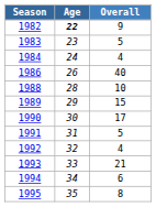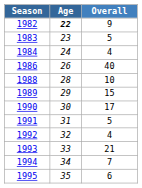 <table class="wikitable" style="font-size:95%; text-align:center; border:grey solid 1px; border-collapse:collapse; background:#ffffff;">
 <tr>
 <th style="background-color:#369; color:white; width:60px;"> Season </th>
 <th style="background-color:#369; color:white; width:40px;"> Age </th>
 <th style="background-color:#4180be; color:white; width:75px;">Overall</th>
 </tr>
 <tr>
 <td><a href='#'>1982</a></td>
 <td><strong><em>22</em></strong></td>
 <td>9</td>
 </tr>
 <tr>
 <td><a href='#'>1983</a></td>
 <td><em>23</em></td>
 <td>5</td>
 </tr>
 <tr>
 <td><a href='#'>1984</a></td>
 <td><em>24</em></td>
 <td>4</td>
 </tr>
 <tr>
 <td><a href='#'>1986</a></td>
 <td><em>26</em></td>
 <td>40</td>
 </tr>
 <tr>
 <td><a href='#'>1988</a></td>
 <td><em>28</em></td>
 <td>10</td>
 </tr>
 <tr>
 <td><a href='#'>1989</a></td>
 <td><em>29</em></td>
 <td>15</td>
 </tr>
 <tr>
 <td><a href='#'>1990</a></td>
 <td><em>30</em></td>
 <td>17</td>
 </tr>
 <tr>
 <td><a href='#'>1991</a></td>
 <td><em>31</em></td>
 <td>5</td>
 </tr>
 <tr>
 <td><a href='#'>1992</a></td>
 <td><em>32</em></td>
 <td>4</td>
 </tr>
 <tr>
 <td><a href='#'>1993</a></td>
 <td><em>33</em></td>
 <td>21</td>
 </tr>
 <tr>
 <td><a href='#'>1994</a></td>
 <td><em>34</em></td>
-<td>6</td>
+<td>7</td>
 </tr>
 <tr>
 <td><a href='#'>1995</a></td>
 <td><em>35</em></td>
-<td>8</td>
+<td>6</td>
 </tr>
 </table>
